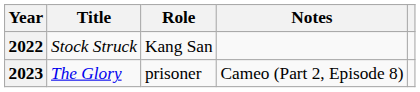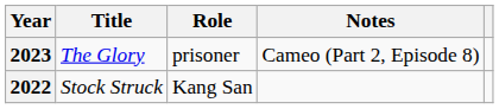 <table class="wikitable plainrowheaders">
 <tr>
 <th scope="col">Year</th>
 <th scope="col">Title</th>
 <th scope="col">Role</th>
 <th>Notes</th>
 <th scope="col" class="unsortable"></th>
 </tr>
 <tr>
+<th scope="row">2023</th>
+<td><em><a href='#'>The Glory</a></em></td>
+<td>prisoner</td>
+<td>Cameo (Part 2, <abbr>Episode</abbr> 8)</td>
+<td></td>
+</tr>
+<tr>
 <th scope="row">2022</th>
 <td><em>Stock Struck</em></td>
 <td>Kang San</td>
 <td></td>
 <td></td>
 </tr>
-<tr>
-<th scope="row">2023</th>
-<td><em><a href='#'>The Glory</a></em></td>
-<td>prisoner</td>
-<td>Cameo (Part 2, <abbr>Episode</abbr> 8)</td>
-<td></td>
-</tr>
 </table>
